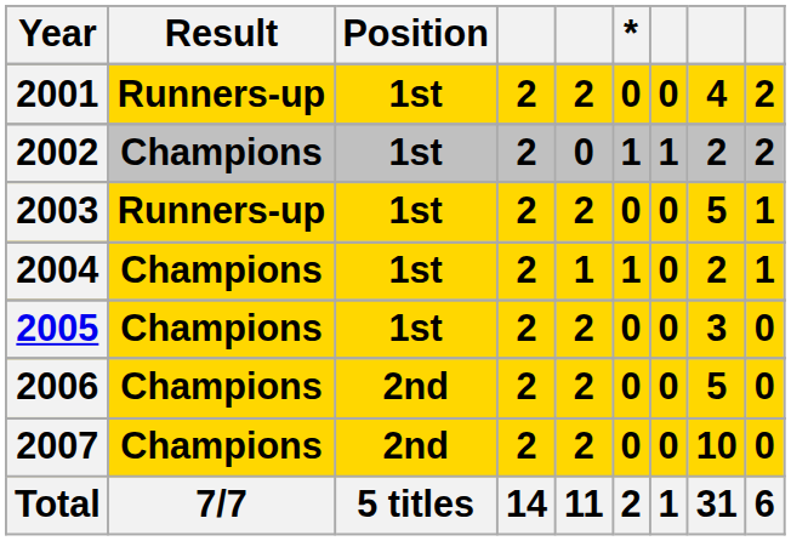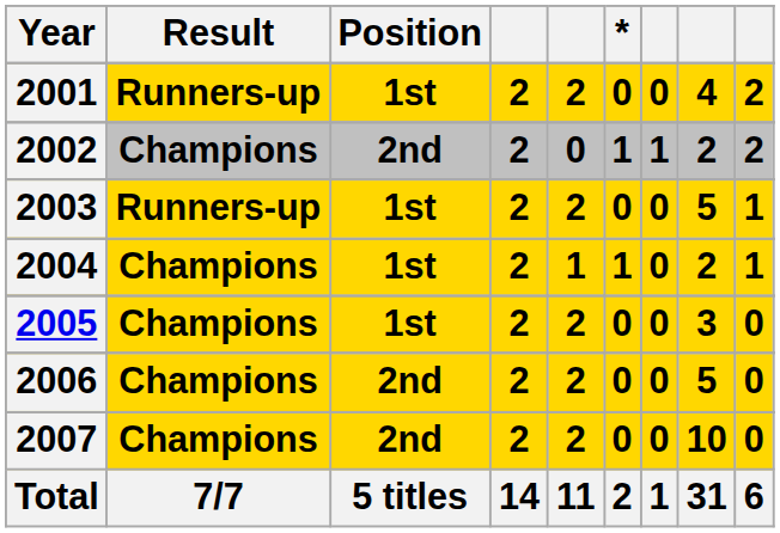 <table class="wikitable" style="text-align: center;">
 <tr>
 <th>Year</th>
 <th>Result</th>
 <th>Position</th>
 <th></th>
 <th></th>
 <th>*</th>
 <th></th>
 <th></th>
 <th></th>
 </tr>
 <tr>
 </tr>
 <tr bgcolor=gold>
 <th> 2001</th>
 <td><strong>Runners-up</strong></td>
 <td><strong>1st</strong></td>
 <td><strong>2</strong></td>
 <td><strong>2</strong></td>
 <td><strong>0</strong></td>
 <td><strong>0</strong></td>
 <td><strong>4</strong></td>
 <td><strong>2</strong></td>
 </tr>
 <tr>
 </tr>
 <tr bgcolor=silver>
 <th> 2002</th>
 <td><strong>Champions</strong></td>
-<td><strong>1st</strong></td>
+<td><strong>2nd</strong></td>
 <td><strong>2</strong></td>
 <td><strong>0</strong></td>
 <td><strong>1</strong></td>
 <td><strong>1</strong></td>
 <td><strong>2</strong></td>
 <td><strong>2</strong></td>
 </tr>
 <tr>
 </tr>
 <tr bgcolor=gold>
 <th> 2003</th>
 <td><strong>Runners-up</strong></td>
 <td><strong>1st</strong></td>
 <td><strong>2</strong></td>
 <td><strong>2</strong></td>
 <td><strong>0</strong></td>
 <td><strong>0</strong></td>
 <td><strong>5</strong></td>
 <td><strong>1</strong></td>
 </tr>
 <tr>
 </tr>
 <tr bgcolor=gold>
 <th> 2004</th>
 <td><strong>Champions</strong></td>
 <td><strong>1st</strong></td>
 <td><strong>2</strong></td>
 <td><strong>1</strong></td>
 <td><strong>1</strong></td>
 <td><strong>0</strong></td>
 <td><strong>2</strong></td>
 <td><strong>1</strong></td>
 </tr>
 <tr>
 </tr>
 <tr bgcolor=gold>
 <th> <a href='#'>2005</a></th>
 <td><strong>Champions</strong></td>
 <td><strong>1st</strong></td>
 <td><strong>2</strong></td>
 <td><strong>2</strong></td>
 <td><strong>0</strong></td>
 <td><strong>0</strong></td>
 <td><strong>3</strong></td>
 <td><strong>0</strong></td>
 </tr>
 <tr>
 </tr>
 <tr bgcolor=gold>
 <th> 2006</th>
 <td><strong>Champions</strong></td>
 <td><strong>2nd</strong></td>
 <td><strong>2</strong></td>
 <td><strong>2</strong></td>
 <td><strong>0</strong></td>
 <td><strong>0</strong></td>
 <td><strong>5</strong></td>
 <td><strong>0</strong></td>
 </tr>
 <tr>
 </tr>
 <tr bgcolor=gold>
 <th> 2007</th>
 <td><strong>Champions</strong></td>
 <td><strong>2nd</strong></td>
 <td><strong>2</strong></td>
 <td><strong>2</strong></td>
 <td><strong>0</strong></td>
 <td><strong>0</strong></td>
 <td><strong>10</strong></td>
 <td><strong>0</strong></td>
 </tr>
 <tr>
 <th><strong>Total</strong></th>
 <th><strong>7/7</strong></th>
 <th><strong>5 titles</strong></th>
 <th><strong>14</strong></th>
 <th><strong>11</strong></th>
 <th><strong>2</strong></th>
 <th><strong>1</strong></th>
 <th><strong>31</strong></th>
 <th><strong>6</strong></th>
 </tr>
 </table>
